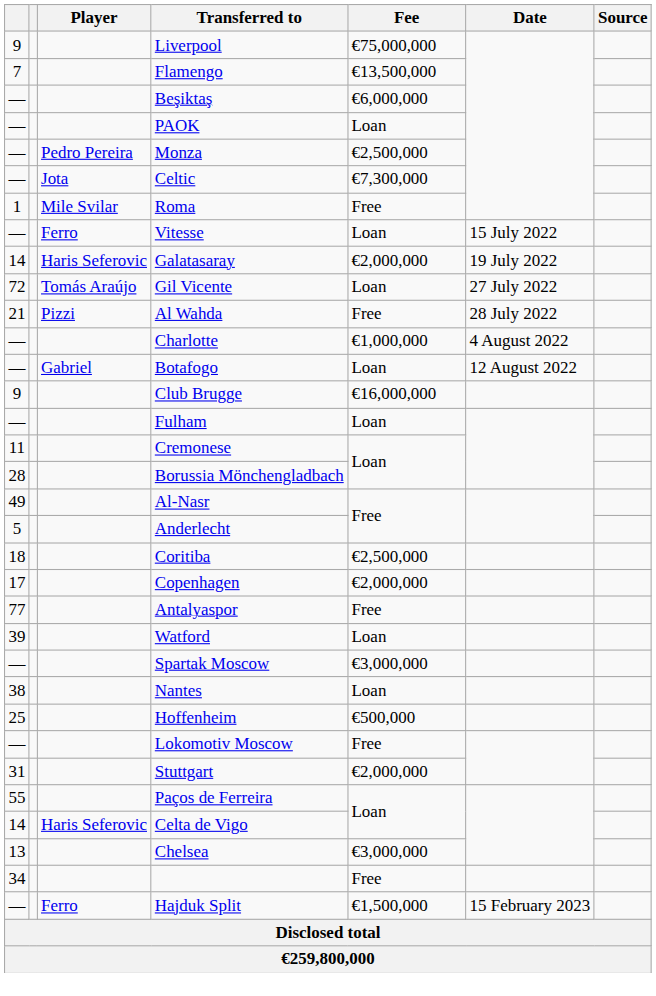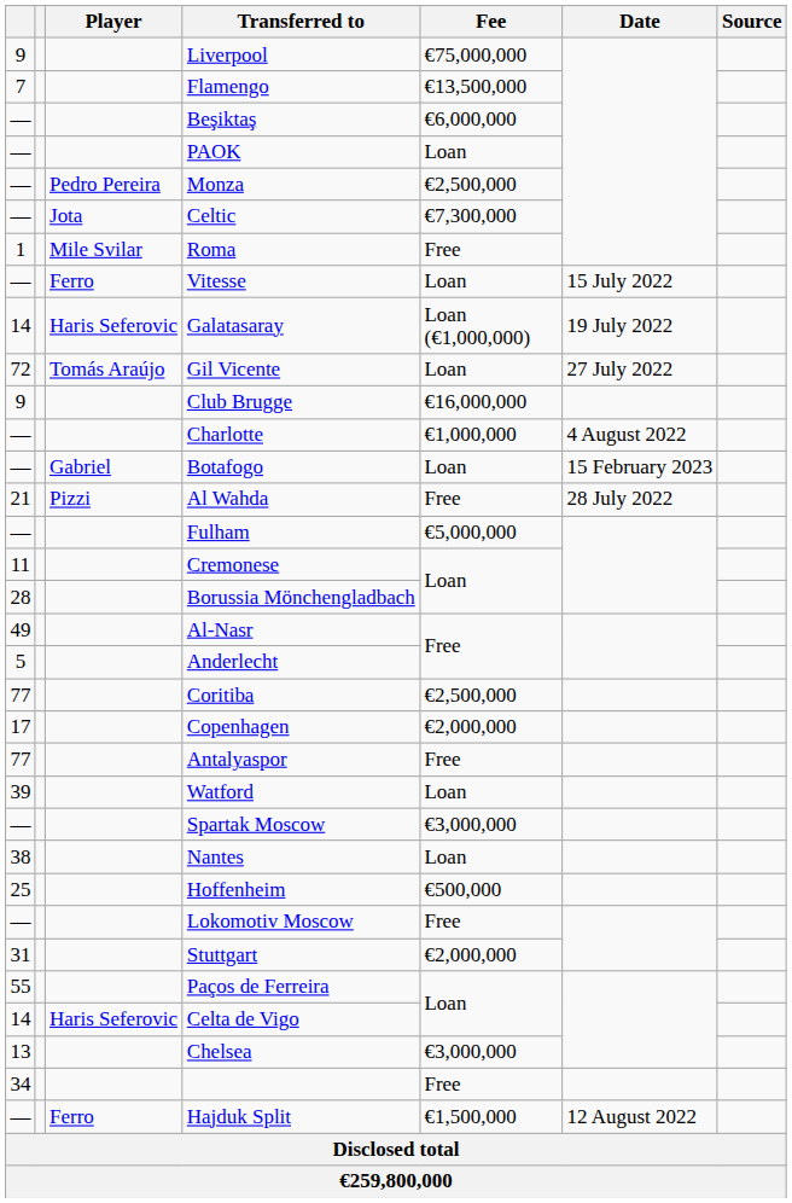 <table class="wikitable plainrowheaders sortable">
 <tr>
 <th></th>
 <th></th>
 <th scope=col>Player</th>
 <th>Transferred to</th>
 <th !scope=col; style="width: 104px;">Fee</th>
 <th scope=col>Date</th>
 <th scope=col>Source</th>
 </tr>
 <tr>
 <td align=center>9</td>
 <td align=center></td>
 <td></td>
 <td> <a href='#'>Liverpool</a></td>
 <td>€75,000,000</td>
 <td rowspan=7></td>
 <td></td>
 </tr>
 <tr>
 <td align=center>7</td>
 <td align=center></td>
 <td></td>
 <td> <a href='#'>Flamengo</a></td>
 <td>€13,500,000</td>
 <td></td>
 </tr>
 <tr>
 <td align=center>—</td>
 <td align=center></td>
 <td></td>
 <td> <a href='#'>Beşiktaş</a></td>
 <td>€6,000,000</td>
 <td></td>
 </tr>
 <tr>
 <td align=center>—</td>
 <td align=center></td>
 <td></td>
 <td> <a href='#'>PAOK</a></td>
 <td>Loan</td>
 <td></td>
 </tr>
 <tr>
 <td align=center>—</td>
 <td align=center></td>
 <td> <a href='#'>Pedro Pereira</a></td>
 <td> <a href='#'>Monza</a></td>
 <td>€2,500,000</td>
 <td></td>
 </tr>
 <tr>
 <td align=center>—</td>
 <td align=center></td>
 <td> <a href='#'>Jota</a></td>
 <td> <a href='#'>Celtic</a></td>
 <td>€7,300,000</td>
 <td></td>
 </tr>
 <tr>
 <td align=center>1</td>
 <td align=center></td>
 <td> <a href='#'>Mile Svilar</a></td>
 <td> <a href='#'>Roma</a></td>
 <td>Free</td>
 <td></td>
 </tr>
 <tr>
 <td align=center>—</td>
 <td align=center></td>
 <td> <a href='#'>Ferro</a></td>
 <td> <a href='#'>Vitesse</a></td>
 <td>Loan</td>
 <td>15 July 2022</td>
 <td></td>
 </tr>
 <tr>
 <td align=center>14</td>
 <td align=center></td>
 <td> <a href='#'>Haris Seferovic</a></td>
 <td> <a href='#'>Galatasaray</a></td>
-<td>€2,000,000</td>
+<td>Loan (€1,000,000)</td>
 <td>19 July 2022</td>
 <td></td>
 </tr>
 <tr>
 <td align=center>72</td>
 <td align=center></td>
 <td> <a href='#'>Tomás Araújo</a></td>
 <td> <a href='#'>Gil Vicente</a></td>
 <td>Loan</td>
 <td>27 July 2022</td>
 <td></td>
 </tr>
 <tr>
-<td align=center>21</td>
+<td align=center>9</td>
 <td align=center></td>
-<td> <a href='#'>Pizzi</a></td>
-<td> <a href='#'>Al Wahda</a></td>
-<td>Free</td>
-<td>28 July 2022</td>
+<td></td>
+<td> <a href='#'>Club Brugge</a></td>
+<td>€16,000,000</td>
+<td></td>
 <td></td>
 </tr>
 <tr>
 <td align=center>—</td>
 <td align=center></td>
 <td></td>
 <td> <a href='#'>Charlotte</a></td>
 <td>€1,000,000</td>
 <td>4 August 2022</td>
 <td></td>
 </tr>
 <tr>
 <td align=center>—</td>
 <td align=center></td>
 <td> <a href='#'>Gabriel</a></td>
 <td> <a href='#'>Botafogo</a></td>
 <td>Loan</td>
-<td>12 August 2022</td>
+<td>15 February 2023</td>
 <td></td>
 </tr>
 <tr>
-<td align=center>9</td>
+<td align=center>21</td>
 <td align=center></td>
-<td></td>
-<td> <a href='#'>Club Brugge</a></td>
-<td>€16,000,000</td>
-<td></td>
+<td> <a href='#'>Pizzi</a></td>
+<td> <a href='#'>Al Wahda</a></td>
+<td>Free</td>
+<td>28 July 2022</td>
 <td></td>
 </tr>
 <tr>
 <td align=center>—</td>
 <td align=center></td>
 <td></td>
 <td> <a href='#'>Fulham</a></td>
-<td>Loan</td>
+<td>€5,000,000</td>
 <td rowspan=3></td>
 <td></td>
 </tr>
 <tr>
 <td align=center>11</td>
 <td align=center></td>
 <td></td>
 <td> <a href='#'>Cremonese</a></td>
 <td rowspan=2>Loan</td>
 <td></td>
 </tr>
 <tr>
 <td align=center>28</td>
 <td align=center></td>
 <td></td>
 <td> <a href='#'>Borussia Mönchengladbach</a></td>
 <td></td>
 </tr>
 <tr>
 <td align=center>49</td>
 <td align=center></td>
 <td></td>
 <td> <a href='#'>Al-Nasr</a></td>
 <td rowspan=2>Free</td>
 <td rowspan=2></td>
 <td></td>
 </tr>
 <tr>
 <td align=center>5</td>
 <td align=center></td>
 <td></td>
 <td> <a href='#'>Anderlecht</a></td>
 <td></td>
 </tr>
 <tr>
-<td align=center>18</td>
+<td align=center>77</td>
 <td align=center></td>
 <td></td>
 <td> <a href='#'>Coritiba</a></td>
 <td>€2,500,000</td>
 <td></td>
 <td></td>
 </tr>
 <tr>
 <td align=center>17</td>
 <td align=center></td>
 <td></td>
 <td> <a href='#'>Copenhagen</a></td>
 <td>€2,000,000</td>
 <td></td>
 <td></td>
 </tr>
 <tr>
 <td align=center>77</td>
 <td align=center></td>
 <td></td>
 <td> <a href='#'>Antalyaspor</a></td>
 <td>Free</td>
 <td></td>
 <td></td>
 </tr>
 <tr>
 <td align=center>39</td>
 <td align=center></td>
 <td></td>
 <td> <a href='#'>Watford</a></td>
 <td>Loan</td>
 <td></td>
 <td></td>
 </tr>
 <tr>
 <td align=center>—</td>
 <td align=center></td>
 <td></td>
 <td> <a href='#'>Spartak Moscow</a></td>
 <td>€3,000,000</td>
 <td></td>
 <td></td>
 </tr>
 <tr>
 <td align=center>38</td>
 <td align=center></td>
 <td></td>
 <td> <a href='#'>Nantes</a></td>
 <td>Loan</td>
 <td></td>
 <td></td>
 </tr>
 <tr>
 <td align=center>25</td>
 <td align=center></td>
 <td></td>
 <td> <a href='#'>Hoffenheim</a></td>
 <td>€500,000</td>
 <td></td>
 <td></td>
 </tr>
 <tr>
 <td align=center>—</td>
 <td align=center></td>
 <td></td>
 <td> <a href='#'>Lokomotiv Moscow</a></td>
 <td>Free</td>
 <td rowspan=2></td>
 <td></td>
 </tr>
 <tr>
 <td align=center>31</td>
 <td align=center></td>
 <td></td>
 <td> <a href='#'>Stuttgart</a></td>
 <td>€2,000,000</td>
 <td></td>
 </tr>
 <tr>
 <td align=center>55</td>
 <td align=center></td>
 <td></td>
 <td> <a href='#'>Paços de Ferreira</a></td>
 <td rowspan=2>Loan</td>
 <td rowspan=3></td>
 <td></td>
 </tr>
 <tr>
 <td align=center>14</td>
 <td align=center></td>
 <td> <a href='#'>Haris Seferovic</a></td>
 <td> <a href='#'>Celta de Vigo</a></td>
 <td></td>
 </tr>
 <tr>
 <td align=center>13</td>
 <td align=center></td>
 <td></td>
 <td> <a href='#'>Chelsea</a></td>
 <td>€3,000,000</td>
 <td></td>
 </tr>
 <tr>
 <td align=center>34</td>
 <td align=center></td>
 <td></td>
 <td></td>
 <td>Free</td>
 <td></td>
 <td></td>
 </tr>
 <tr>
 <td align=center>—</td>
 <td align=center></td>
 <td> <a href='#'>Ferro</a></td>
 <td> <a href='#'>Hajduk Split</a></td>
 <td>€1,500,000</td>
-<td>15 February 2023</td>
+<td>12 August 2022</td>
 <td></td>
 </tr>
 <tr>
 <th colspan="7">Disclosed total</th>
 </tr>
 <tr>
 <th colspan="7">€259,800,000</th>
 </tr>
 </table>
